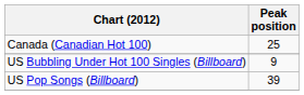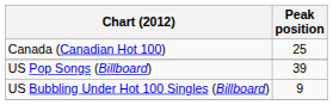 <table class="wikitable sortable">
 <tr>
 <th>Chart (2012)</th>
 <th>Peak<br>position</th>
 </tr>
 <tr>
 <td>Canada (<a href='#'>Canadian Hot 100</a>)</td>
 <td style="text-align:center;">25</td>
 </tr>
 <tr>
 </tr>
 <tr>
+<td>US <a href='#'>Pop Songs</a> (<em><a href='#'>Billboard</a></em>)</td>
+<td style="text-align:center;">39</td>
+</tr>
+<tr>
 <td>US <a href='#'>Bubbling Under Hot 100 Singles</a> (<em><a href='#'>Billboard</a></em>)</td>
 <td style="text-align:center;">9</td>
 </tr>
 <tr>
-<td>US <a href='#'>Pop Songs</a> (<em><a href='#'>Billboard</a></em>)</td>
-<td style="text-align:center;">39</td>
-</tr>
-<tr>
 </tr>
 </table>
